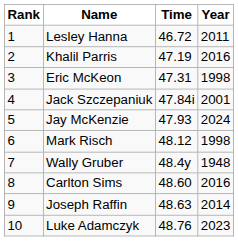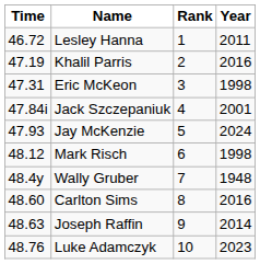 <table class="wikitable">
 <tr>
+<th style="background:white">Time</th>
+<th style="background:white">Name</th>
 <th style="background:white">Rank</th>
-<th style="background:white">Name</th>
-<th style="background:white">Time</th>
 <th style="background:white">Year</th>
 </tr>
 <tr>
+<td>46.72</td>
+<td>Lesley Hanna</td>
 <td>1</td>
-<td>Lesley Hanna</td>
-<td>46.72</td>
 <td>2011</td>
 </tr>
 <tr>
+<td>47.19</td>
+<td>Khalil Parris</td>
 <td>2</td>
-<td>Khalil Parris</td>
-<td>47.19</td>
 <td>2016</td>
 </tr>
 <tr>
+<td>47.31</td>
+<td>Eric McKeon</td>
 <td>3</td>
-<td>Eric McKeon</td>
-<td>47.31</td>
 <td>1998</td>
 </tr>
 <tr>
+<td>47.84i</td>
+<td>Jack Szczepaniuk</td>
 <td>4</td>
-<td>Jack Szczepaniuk</td>
-<td>47.84i</td>
 <td>2001</td>
 </tr>
 <tr>
+<td>47.93</td>
+<td>Jay McKenzie</td>
 <td>5</td>
-<td>Jay McKenzie</td>
-<td>47.93</td>
 <td>2024</td>
 </tr>
 <tr>
+<td>48.12</td>
+<td>Mark Risch</td>
 <td>6</td>
-<td>Mark Risch</td>
-<td>48.12</td>
 <td>1998</td>
 </tr>
 <tr>
+<td>48.4y</td>
+<td>Wally Gruber</td>
 <td>7</td>
-<td>Wally Gruber</td>
-<td>48.4y</td>
 <td>1948</td>
 </tr>
 <tr>
+<td>48.60</td>
+<td>Carlton Sims</td>
 <td>8</td>
-<td>Carlton Sims</td>
-<td>48.60</td>
 <td>2016</td>
 </tr>
 <tr>
+<td>48.63</td>
+<td>Joseph Raffin</td>
 <td>9</td>
-<td>Joseph Raffin</td>
-<td>48.63</td>
 <td>2014</td>
 </tr>
 <tr>
+<td>48.76</td>
+<td>Luke Adamczyk</td>
 <td>10</td>
-<td>Luke Adamczyk</td>
-<td>48.76</td>
 <td>2023</td>
 </tr>
 </table>
